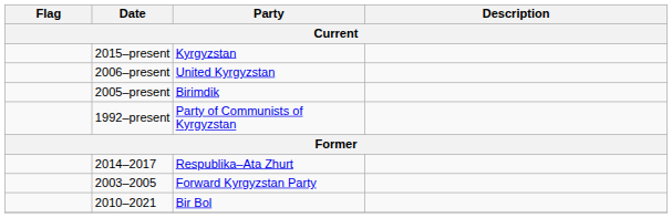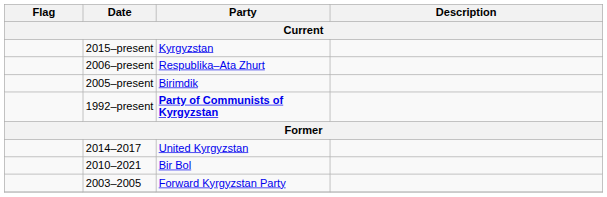 <table class="wikitable" style="background:#f9f9f9">
 <tr>
 <th style="width:110px">Flag</th>
 <th style="width:100px">Date</th>
 <th style="width:250px">Party</th>
 <th style="width:400px">Description</th>
 </tr>
 <tr>
 <th colspan="4">Current</th>
 </tr>
 <tr>
 <td></td>
 <td>2015–present</td>
 <td><a href='#'>Kyrgyzstan</a></td>
 <td></td>
 </tr>
 <tr>
 <td style="text-align:center;"></td>
 <td>2006–present</td>
-<td><a href='#'>United Kyrgyzstan</a></td>
+<td><a href='#'>Respublika–Ata Zhurt</a></td>
 <td></td>
 </tr>
 <tr>
 <td></td>
 <td>2005–present</td>
 <td><a href='#'>Birimdik</a></td>
 <td></td>
 </tr>
 <tr>
 <td></td>
 <td>1992–present</td>
-<td><a href='#'>Party of Communists of Kyrgyzstan</a></td>
+<td><strong><a href='#'>Party of Communists of Kyrgyzstan</a></strong></td>
 <td></td>
 </tr>
 <tr>
 <th colspan="4">Former</th>
 </tr>
 <tr>
 <td></td>
 <td>2014–2017</td>
-<td><a href='#'>Respublika–Ata Zhurt</a></td>
+<td><a href='#'>United Kyrgyzstan</a></td>
+<td></td>
+</tr>
+<tr>
+<td></td>
+<td>2010–2021</td>
+<td><a href='#'>Bir Bol</a></td>
 <td></td>
 </tr>
 <tr>
 <td></td>
 <td>2003–2005</td>
 <td><a href='#'>Forward Kyrgyzstan Party</a></td>
 <td></td>
 </tr>
 <tr>
-<td></td>
-<td>2010–2021</td>
-<td><a href='#'>Bir Bol</a></td>
-<td></td>
-</tr>
-<tr>
 </tr>
 </table>
